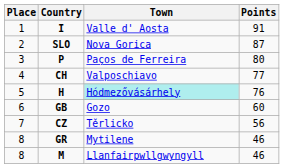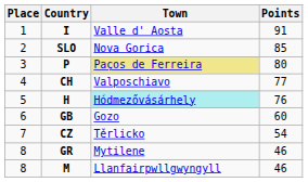 <table class="wikitable" style="text-align;">
 <tr>
 <th width="25">Place</th>
 <th width="25">Country</th>
 <th width="200">Town</th>
 <th width="25">Points</th>
 </tr>
 <tr>
 <td align="center">1</td>
 <td align="center"><strong>I</strong></td>
 <td align="left"><a href='#'>Valle d' Aosta</a></td>
 <td align="center">91</td>
 </tr>
 <tr>
 <td align="center">2</td>
 <td align="center"><strong>SLO</strong></td>
 <td align="left"><a href='#'>Nova Gorica</a></td>
-<td align="center">87</td>
+<td align="center">85</td>
 </tr>
 <tr>
 <td align="center">3</td>
 <td align="center"><strong>P</strong></td>
-<td align="left"><a href='#'>Paços de Ferreira</a></td>
+<td align="left" style="background: khaki;"><a href='#'>Paços de Ferreira</a></td>
 <td align="center">80</td>
 </tr>
 <tr>
 <td align="center">4</td>
 <td align="center"><strong>CH</strong></td>
 <td align="left"><a href='#'>Valposchiavo</a></td>
 <td align="center">77</td>
 </tr>
 <tr>
 <td align="center">5</td>
 <td align="center"><strong>H</strong></td>
 <td align="left" style="background: paleturquoise;"><a href='#'>Hódmezővásárhely</a></td>
 <td align="center">76</td>
 </tr>
 <tr>
 <td align="center">6</td>
 <td align="center"><strong>GB</strong></td>
 <td align="left"><a href='#'>Gozo</a></td>
 <td align="center">60</td>
 </tr>
 <tr>
 <td align="center">7</td>
 <td align="center"><strong>CZ</strong></td>
 <td align="left"><a href='#'>Těrlicko</a></td>
-<td align="center">56</td>
+<td align="center">54</td>
 </tr>
 <tr>
 <td align="center">8</td>
 <td align="center"><strong>GR</strong></td>
 <td align="left"><a href='#'>Mytilene</a></td>
 <td align="center">46</td>
 </tr>
 <tr>
 <td align="center">8</td>
 <td align="center"><strong>M</strong></td>
 <td align="left"><a href='#'>Llanfairpwllgwyngyll</a></td>
 <td align="center">46</td>
 </tr>
 </table>
